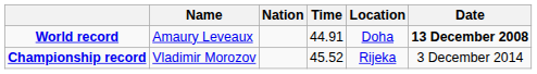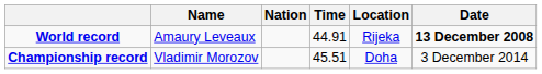 <table class=wikitable style=text-align:center>
 <tr>
 <th></th>
 <th>Name</th>
 <th>Nation</th>
 <th>Time</th>
 <th>Location</th>
 <th>Date</th>
 </tr>
 <tr>
 <td><strong><a href='#'>World record</a></strong></td>
 <td align=left><a href='#'>Amaury Leveaux</a></td>
 <td align=left></td>
 <td align=left>44.91</td>
-<td><a href='#'>Doha</a></td>
+<td><a href='#'>Rijeka </a></td>
 <td><strong>13 December 2008</strong></td>
 </tr>
 <tr>
 <td><strong><a href='#'>Championship record</a></strong></td>
 <td align=left><a href='#'>Vladimir Morozov</a></td>
 <td align=left></td>
-<td align=left>45.52</td>
-<td><a href='#'>Rijeka </a></td>
+<td align=left>45.51</td>
+<td><a href='#'>Doha</a></td>
 <td>3 December 2014</td>
 </tr>
 </table>
